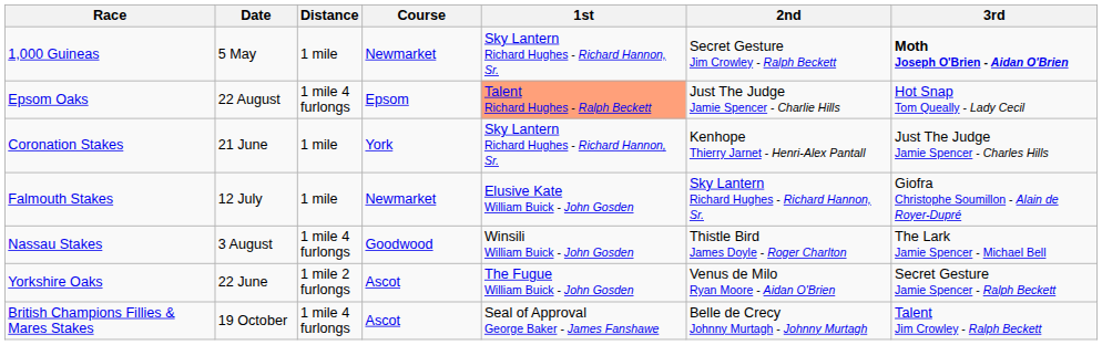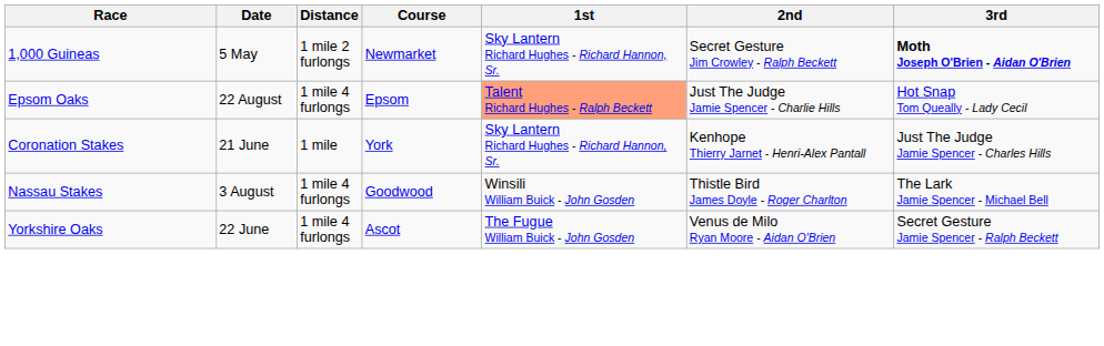 <table class="wikitable sortable">
 <tr>
 <th width=300>Race</th>
 <th width=100>Date</th>
 <th width=50>Distance</th>
 <th width=150>Course</th>
 <th width=300>1st</th>
 <th width=300>2nd</th>
 <th width=300>3rd</th>
 </tr>
 <tr>
 <td><a href='#'>1,000 Guineas</a></td>
 <td>5 May</td>
-<td>1 mile</td>
+<td>1 mile 2 furlongs</td>
 <td><a href='#'>Newmarket</a></td>
 <td><a href='#'>Sky Lantern</a><br><small><a href='#'>Richard Hughes</a> - <em><a href='#'>Richard Hannon, Sr.</a></em></small></td>
 <td>Secret Gesture<br><small><a href='#'>Jim Crowley</a> - <em><a href='#'>Ralph Beckett</a></em></small></td>
 <td><strong>Moth<br><small><a href='#'>Joseph O'Brien</a> - <em><a href='#'>Aidan O'Brien</a></em></small></strong></td>
 </tr>
 <tr>
 <td><a href='#'>Epsom Oaks</a></td>
 <td>22 August</td>
 <td>1 mile 4 furlongs</td>
 <td><a href='#'>Epsom</a></td>
 <td style="background: lightsalmon;"><a href='#'>Talent</a><br><small><a href='#'>Richard Hughes</a> - <em><a href='#'>Ralph Beckett</a></em></small></td>
 <td>Just The Judge<br><small><a href='#'>Jamie Spencer</a> - <em>Charlie Hills</em></small></td>
 <td><a href='#'>Hot Snap</a><br><small><a href='#'>Tom Queally</a> - <em>Lady Cecil</em></small></td>
 </tr>
 <tr>
 <td><a href='#'>Coronation Stakes</a></td>
 <td>21 June</td>
 <td>1 mile</td>
 <td><a href='#'>York</a></td>
 <td><a href='#'>Sky Lantern</a><br><small><a href='#'>Richard Hughes</a> - <em><a href='#'>Richard Hannon, Sr.</a></em></small></td>
 <td>Kenhope<br><small><a href='#'>Thierry Jarnet</a> - <em>Henri-Alex Pantall</em></small></td>
 <td>Just The Judge<br><small><a href='#'>Jamie Spencer</a> - <em>Charles Hills</em></small></td>
 </tr>
 <tr>
-<td><a href='#'>Falmouth Stakes</a></td>
-<td>12 July</td>
-<td>1 mile</td>
-<td><a href='#'>Newmarket</a></td>
-<td><a href='#'>Elusive Kate</a><br><small><a href='#'>William Buick</a> - <em><a href='#'>John Gosden</a></em></small></td>
-<td><a href='#'>Sky Lantern</a><br><small><a href='#'>Richard Hughes</a> - <em><a href='#'>Richard Hannon, Sr.</a></em></small></td>
-<td>Giofra<br><small><a href='#'>Christophe Soumillon</a> - <em><a href='#'>Alain de Royer-Dupré</a></em></small></td>
-</tr>
-<tr>
 <td><a href='#'>Nassau Stakes</a></td>
 <td>3 August</td>
 <td>1 mile 4 furlongs</td>
 <td><a href='#'>Goodwood</a></td>
 <td>Winsili<br><small><a href='#'>William Buick</a> - <em><a href='#'>John Gosden</a></em></small></td>
 <td>Thistle Bird<br><small><a href='#'>James Doyle</a> - <em><a href='#'>Roger Charlton</a></em></small></td>
 <td>The Lark<br><small><a href='#'>Jamie Spencer</a> - <a href='#'>Michael Bell</a></small></td>
 </tr>
 <tr>
 <td><a href='#'>Yorkshire Oaks</a></td>
 <td>22 June</td>
-<td>1 mile 2 furlongs</td>
+<td>1 mile 4 furlongs</td>
 <td><a href='#'>Ascot</a></td>
 <td><a href='#'>The Fugue</a><br><small><a href='#'>William Buick</a> - <em><a href='#'>John Gosden</a></em></small></td>
 <td>Venus de Milo<br><small><a href='#'>Ryan Moore</a> - <em><a href='#'>Aidan O'Brien</a></em></small></td>
 <td>Secret Gesture<br><small><a href='#'>Jamie Spencer</a> - <em><a href='#'>Ralph Beckett</a></em></small></td>
 </tr>
-<tr>
-<td><a href='#'>British Champions Fillies & Mares Stakes</a></td>
-<td>19 October</td>
-<td>1 mile 4 furlongs</td>
-<td><a href='#'>Ascot</a></td>
-<td>Seal of Approval<br><small><a href='#'>George Baker</a> - <em><a href='#'>James Fanshawe</a></em></small></td>
-<td>Belle de Crecy<br><small><a href='#'>Johnny Murtagh</a> - <em><a href='#'>Johnny Murtagh</a></em></small></td>
-<td><a href='#'>Talent</a><br><small><a href='#'>Jim Crowley</a> - <em><a href='#'>Ralph Beckett</a></em></small></td>
-</tr>
 </table>
